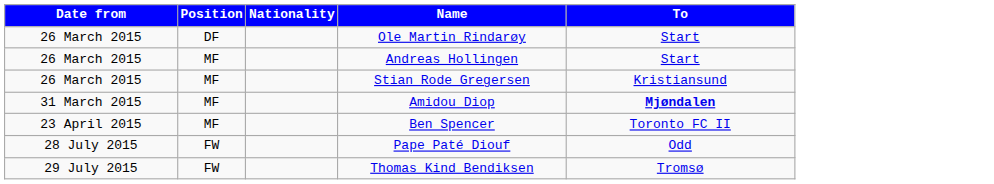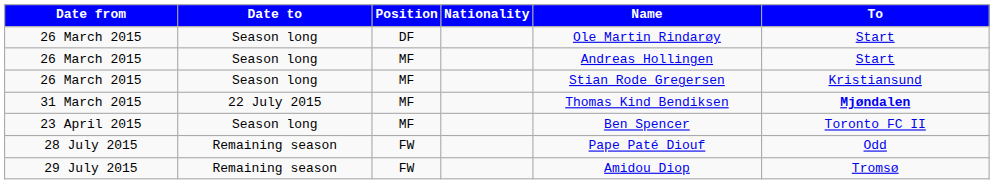 <table class="wikitable"  style="text-align:center; font-size:90%; ">
 <tr>
 <th style="background:#00f; color:white; width:150px;">Date from</th>
+<th style="background:#00f; color:white; width:170px;">Date to</th>
 <th style="background:#00f; color:white; width:55px;">Position</th>
 <th style="background:#00f; color:white; width:55px;">Nationality</th>
 <th style="background:#00f; color:white; width:200px;">Name</th>
 <th style="background:#00f; color:white; width:200px;">To</th>
 </tr>
 <tr>
 <td>26 March 2015</td>
+<td>Season long</td>
 <td>DF</td>
 <td></td>
 <td><a href='#'>Ole Martin Rindarøy</a></td>
 <td> <a href='#'>Start</a></td>
 </tr>
 <tr>
 <td>26 March 2015</td>
+<td>Season long</td>
 <td>MF</td>
 <td></td>
 <td><a href='#'>Andreas Hollingen</a></td>
 <td> <a href='#'>Start</a></td>
 </tr>
 <tr>
 <td>26 March 2015</td>
+<td>Season long</td>
 <td>MF</td>
 <td></td>
 <td><a href='#'>Stian Rode Gregersen</a></td>
 <td> <a href='#'>Kristiansund</a></td>
 </tr>
 <tr>
 <td>31 March 2015</td>
+<td>22 July 2015</td>
 <td>MF</td>
 <td></td>
-<td><a href='#'>Amidou Diop</a></td>
+<td><a href='#'>Thomas Kind Bendiksen</a></td>
 <td><strong> <a href='#'>Mjøndalen</a></strong></td>
 </tr>
 <tr>
 <td>23 April 2015</td>
+<td>Season long</td>
 <td>MF</td>
 <td></td>
 <td><a href='#'>Ben Spencer</a></td>
 <td> <a href='#'>Toronto FC II</a></td>
 </tr>
 <tr>
 <td>28 July 2015</td>
+<td>Remaining season</td>
 <td>FW</td>
 <td></td>
 <td><a href='#'>Pape Paté Diouf</a></td>
 <td> <a href='#'>Odd</a></td>
 </tr>
 <tr>
 <td>29 July 2015</td>
+<td>Remaining season</td>
 <td>FW</td>
 <td></td>
-<td><a href='#'>Thomas Kind Bendiksen</a></td>
+<td><a href='#'>Amidou Diop</a></td>
 <td> <a href='#'>Tromsø</a></td>
 </tr>
 </table>
